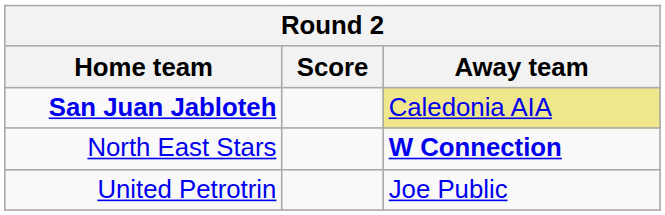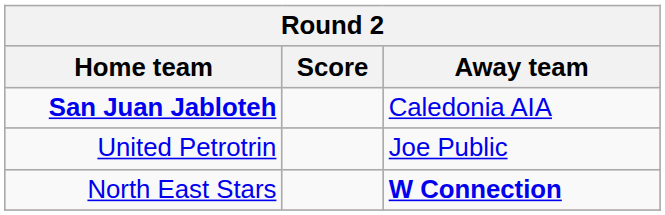 <table class="wikitable" style="float:left; margin-right:1em;">
 <tr>
 <th colspan=3>Round 2</th>
 </tr>
 <tr>
 <th width="165">Home team</th>
 <th width="55">Score</th>
 <th width="165">Away team</th>
 </tr>
 <tr>
 <td align="right"><strong><a href='#'>San Juan Jabloteh</a></strong></td>
 <td align="center"></td>
-<td style="background: khaki;"><a href='#'>Caledonia AIA</a></td>
+<td><a href='#'>Caledonia AIA</a></td>
+</tr>
+<tr>
+<td align="right"><a href='#'>United Petrotrin</a></td>
+<td align="center"></td>
+<td><a href='#'>Joe Public</a></td>
 </tr>
 <tr>
 <td align="right"><a href='#'>North East Stars</a></td>
 <td align="center"></td>
 <td><strong><a href='#'>W Connection</a></strong></td>
 </tr>
-<tr>
-<td align="right"><a href='#'>United Petrotrin</a></td>
-<td align="center"></td>
-<td><a href='#'>Joe Public</a></td>
-</tr>
 </table>
